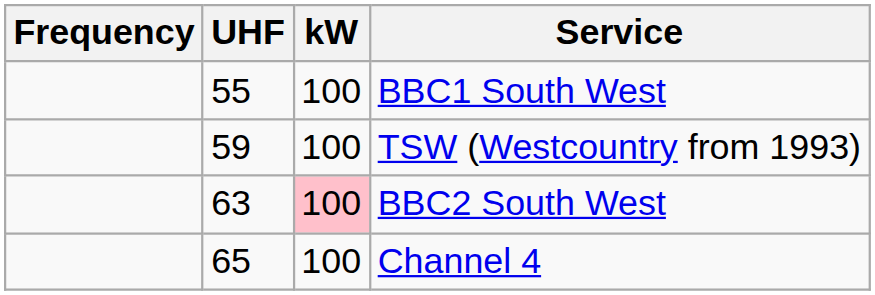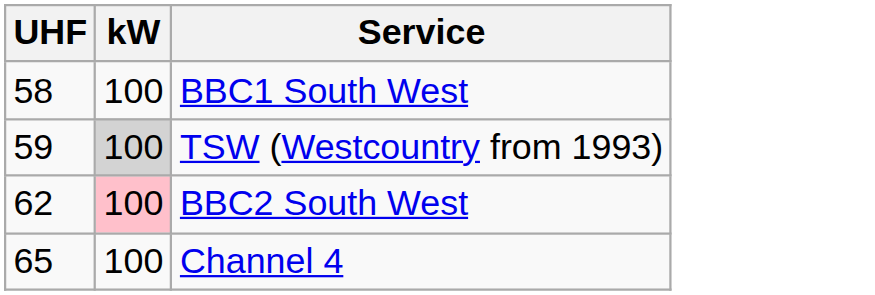 <table class="wikitable sortable">
 <tr>
-<th>Frequency</th>
 <th>UHF</th>
 <th>kW</th>
 <th>Service</th>
 </tr>
 <tr>
-<td></td>
-<td>55</td>
+<td>58</td>
 <td>100</td>
 <td><a href='#'>BBC1 South West</a></td>
 </tr>
 <tr>
-<td></td>
 <td>59</td>
-<td>100</td>
+<td style="background: lightgrey;">100</td>
 <td><a href='#'>TSW</a> (<a href='#'>Westcountry</a> from 1993)</td>
 </tr>
 <tr>
-<td></td>
-<td>63</td>
+<td>62</td>
 <td style="background: pink;">100</td>
 <td><a href='#'>BBC2 South West</a></td>
 </tr>
 <tr>
-<td></td>
 <td>65</td>
 <td>100</td>
 <td><a href='#'>Channel 4</a></td>
 </tr>
 </table>
